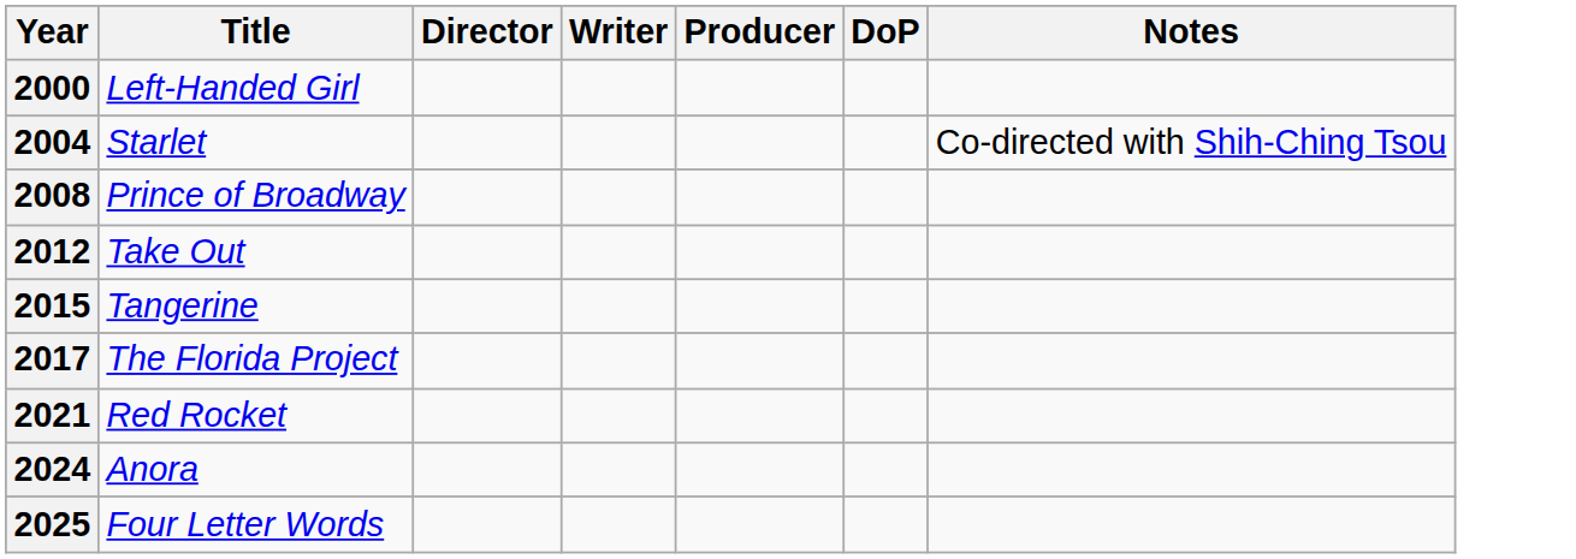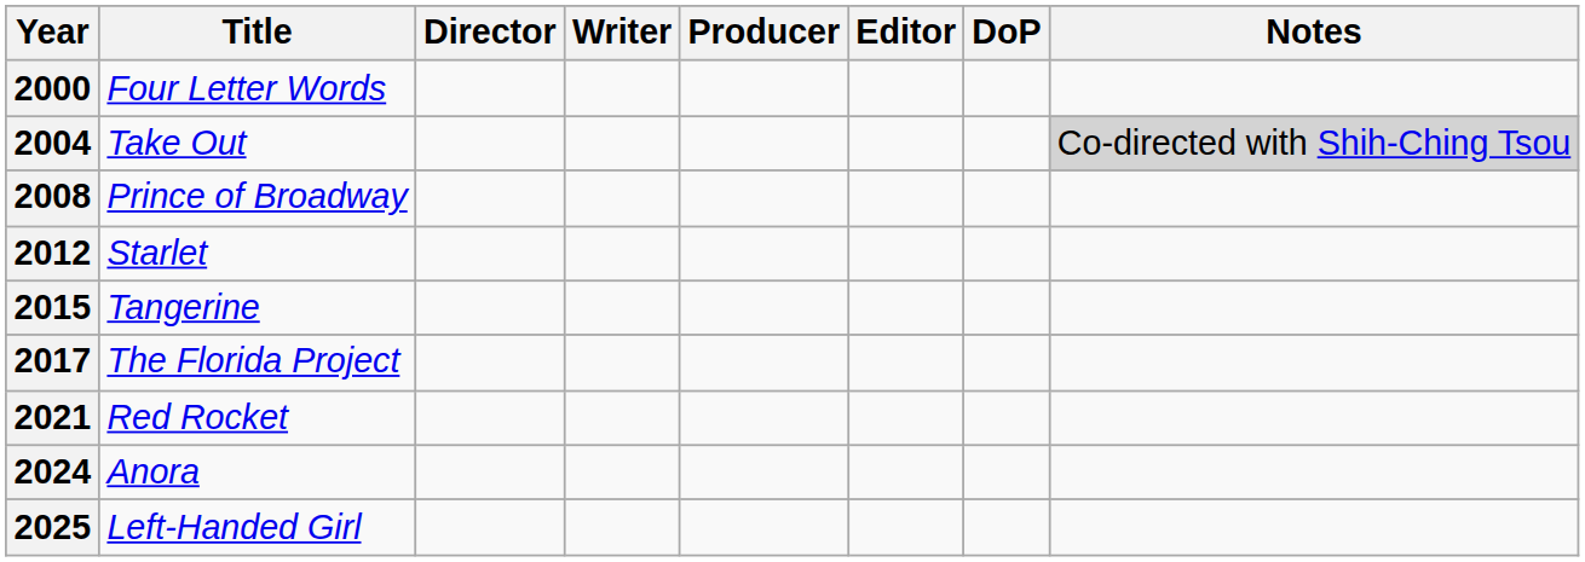 <table class="wikitable plainrowheaders">
 <tr>
 <th scope="col">Year</th>
 <th scope="col">Title</th>
 <th scope="col">Director</th>
 <th scope="col">Writer</th>
 <th scope="col">Producer</th>
+<th scope="col">Editor</th>
 <th scope="col">DoP</th>
 <th scope="col">Notes</th>
 </tr>
 <tr>
 <th scope="row">2000</th>
-<td><em><a href='#'>Left-Handed Girl</a></em></td>
+<td><em><a href='#'>Four Letter Words</a></em></td>
+<td></td>
 <td></td>
 <td></td>
 <td></td>
 <td></td>
 <td></td>
 </tr>
 <tr>
 <th scope="row">2004</th>
-<td><em><a href='#'>Starlet</a></em></td>
+<td><em><a href='#'>Take Out</a></em></td>
 <td></td>
 <td></td>
 <td></td>
 <td></td>
-<td>Co-directed with <a href='#'>Shih-Ching Tsou</a></td>
+<td></td>
+<td style="background: lightgrey;">Co-directed with <a href='#'>Shih-Ching Tsou</a></td>
 </tr>
 <tr>
 <th scope="row">2008</th>
 <td><em><a href='#'>Prince of Broadway</a></em></td>
 <td></td>
 <td></td>
 <td></td>
 <td></td>
 <td></td>
+<td></td>
 </tr>
 <tr>
 <th scope="row">2012</th>
-<td><em><a href='#'>Take Out</a></em></td>
+<td><em><a href='#'>Starlet</a></em></td>
+<td></td>
 <td></td>
 <td></td>
 <td></td>
 <td></td>
 <td></td>
 </tr>
 <tr>
 <th scope="row">2015</th>
 <td><em><a href='#'>Tangerine</a></em></td>
 <td></td>
 <td></td>
 <td></td>
 <td></td>
 <td></td>
+<td></td>
 </tr>
 <tr>
 <th scope="row">2017</th>
 <td><em><a href='#'>The Florida Project</a></em></td>
+<td></td>
 <td></td>
 <td></td>
 <td></td>
 <td></td>
 <td></td>
 </tr>
 <tr>
 <th scope="row">2021</th>
 <td><em><a href='#'>Red Rocket</a></em></td>
 <td></td>
 <td></td>
 <td></td>
 <td></td>
 <td></td>
+<td></td>
 </tr>
 <tr>
 <th scope="row">2024</th>
 <td><em><a href='#'>Anora</a></em></td>
 <td></td>
 <td></td>
 <td></td>
 <td></td>
 <td></td>
+<td></td>
 </tr>
 <tr>
 <th scope="row">2025</th>
-<td><em><a href='#'>Four Letter Words</a></em></td>
+<td><em><a href='#'>Left-Handed Girl</a></em></td>
+<td></td>
 <td></td>
 <td></td>
 <td></td>
 <td></td>
 <td></td>
 </tr>
 </table>
